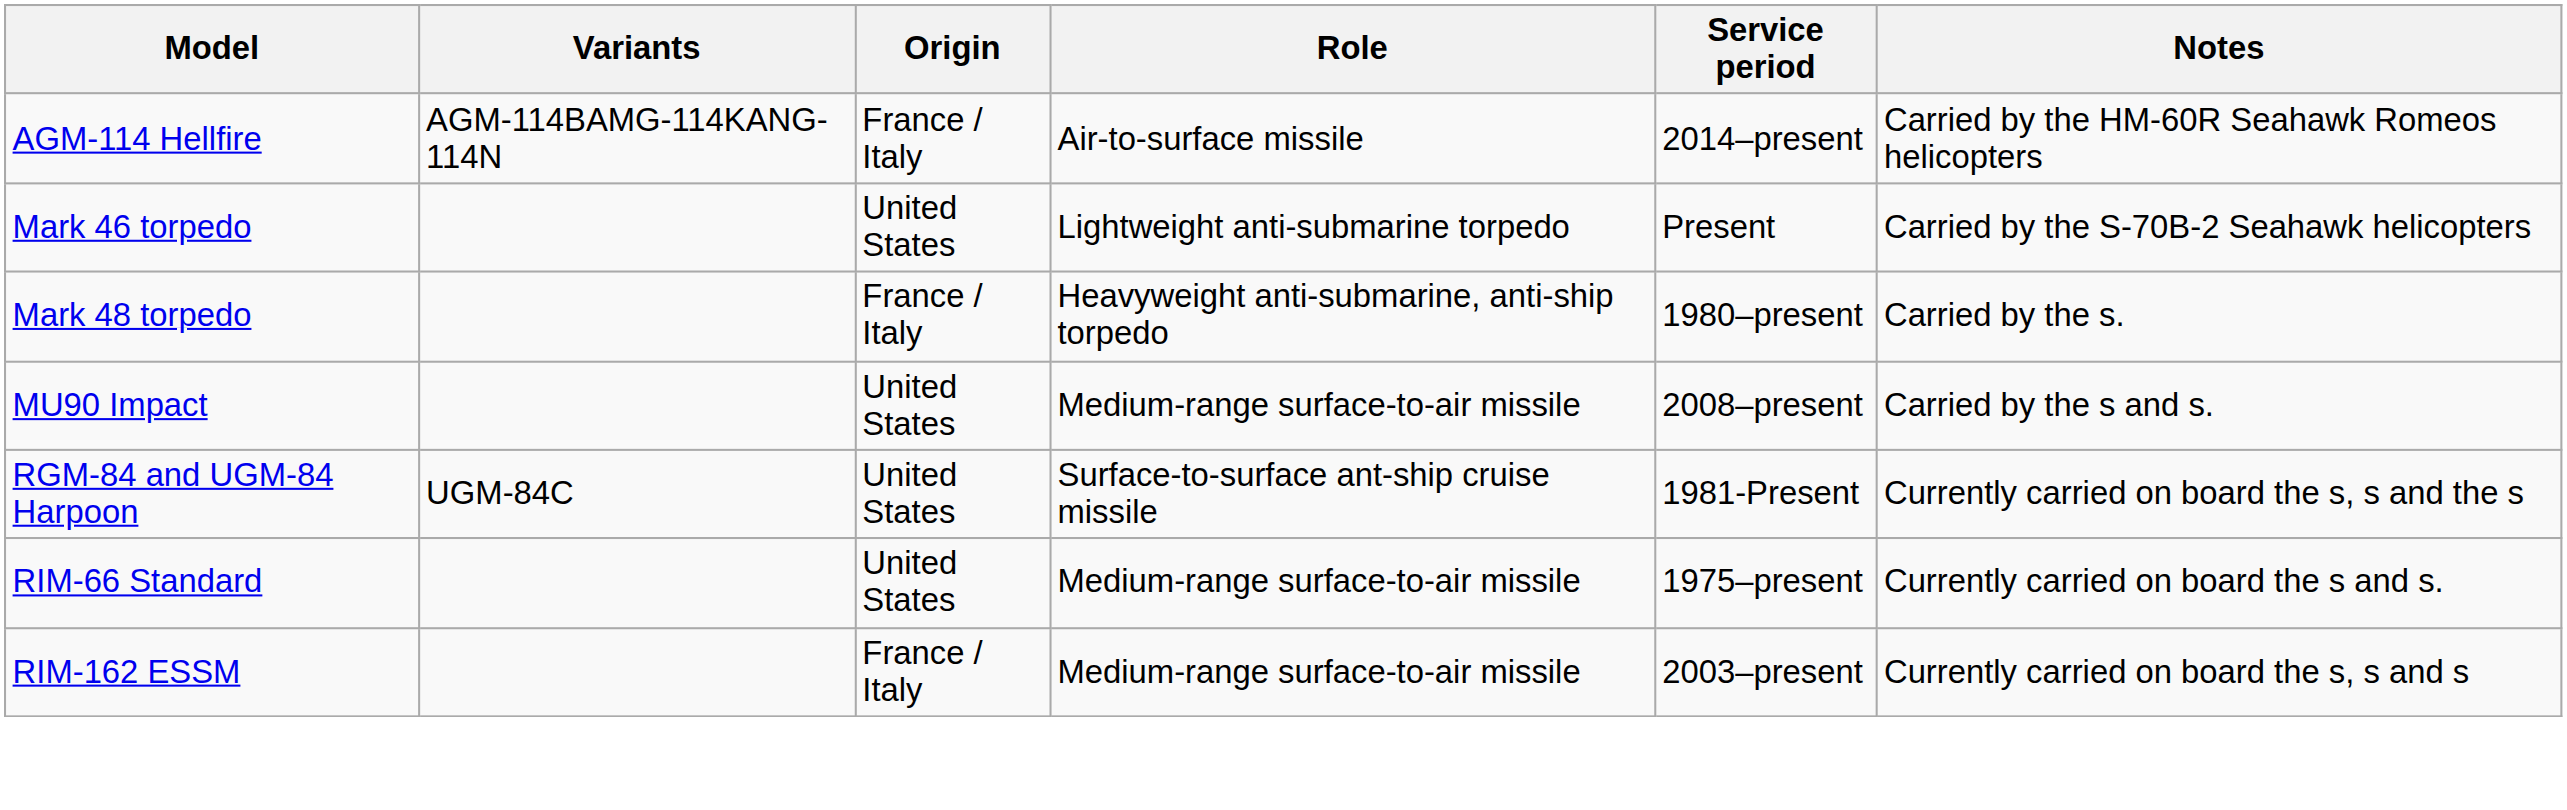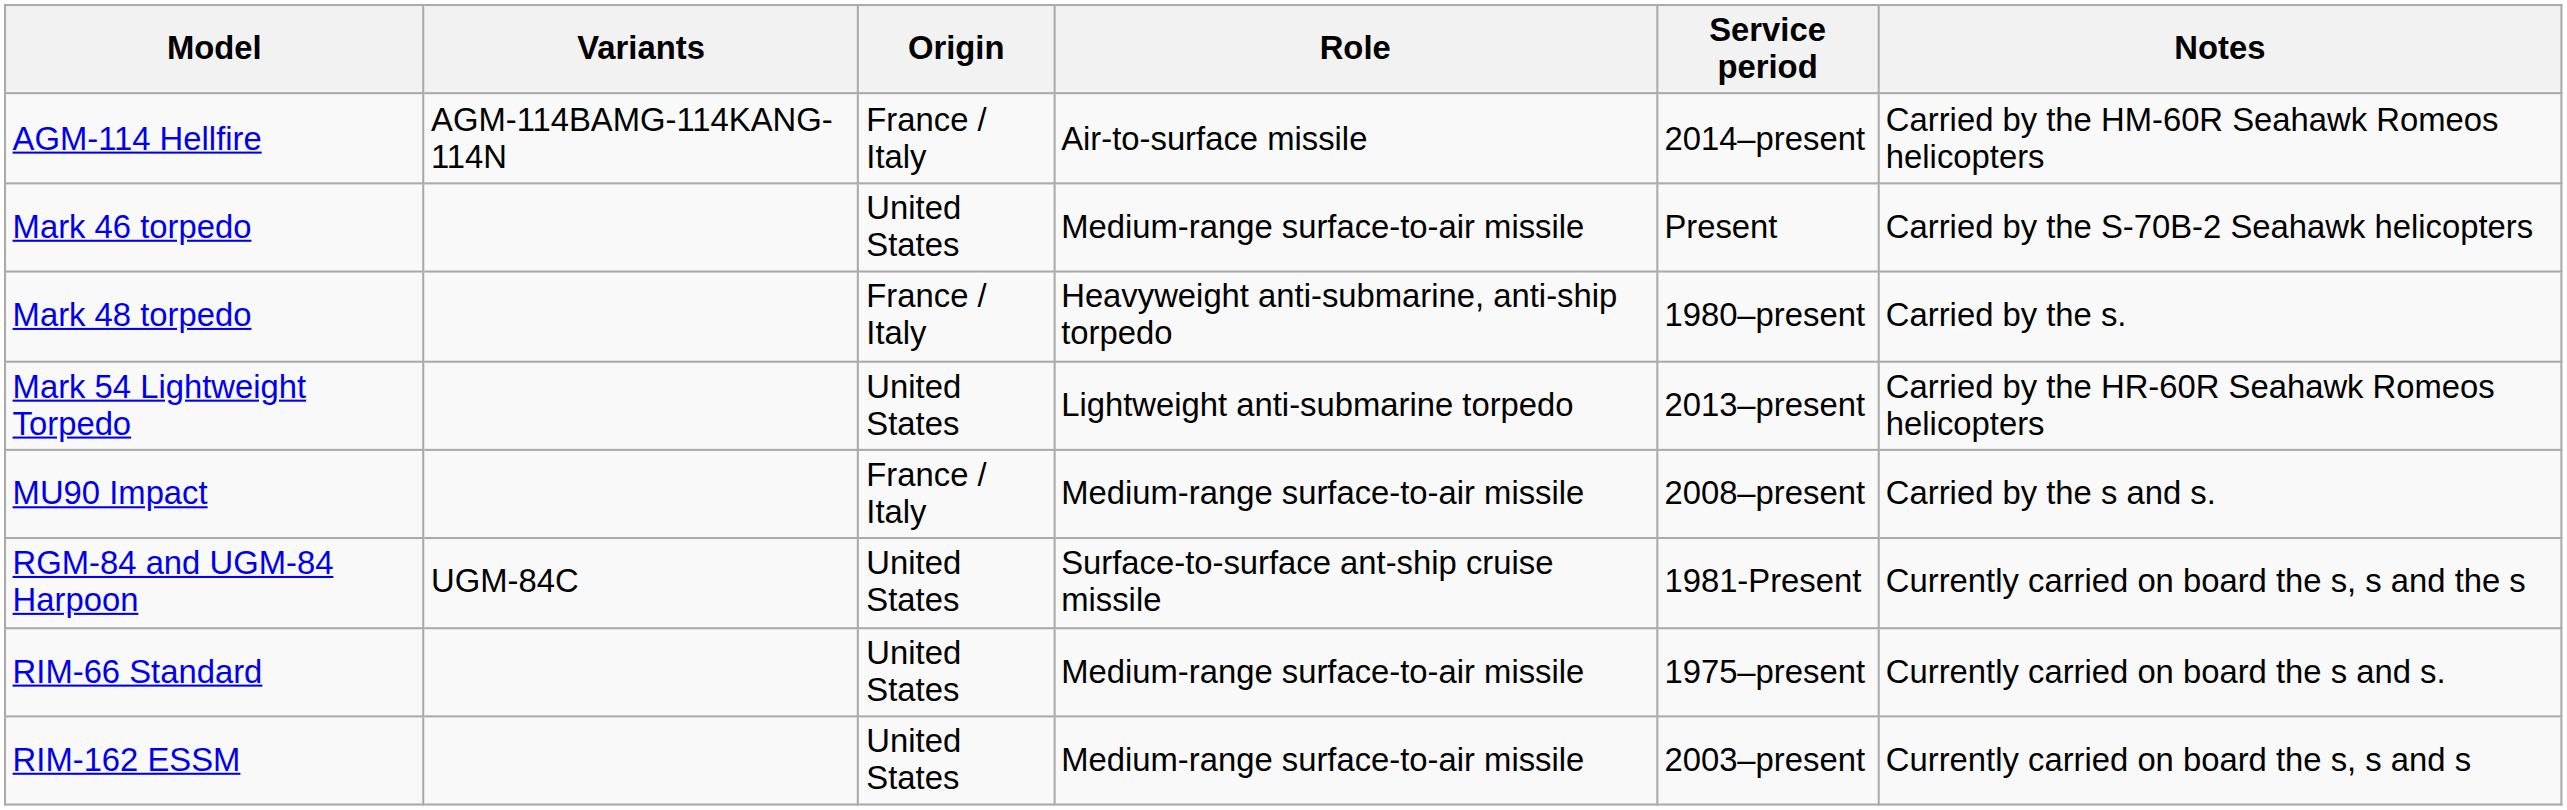 <table class="wikitable sortable">
 <tr>
 <th>Model</th>
 <th>Variants</th>
 <th>Origin</th>
 <th>Role</th>
 <th>Service period</th>
 <th>Notes</th>
 </tr>
 <tr>
 <td><a href='#'>AGM-114 Hellfire</a></td>
 <td>AGM-114BAMG-114KANG-114N</td>
 <td>France / Italy</td>
 <td>Air-to-surface missile</td>
 <td>2014–present</td>
 <td>Carried by the HM-60R Seahawk Romeos helicopters</td>
 </tr>
 <tr>
 <td><a href='#'>Mark 46 torpedo</a></td>
 <td></td>
 <td>United States</td>
-<td>Lightweight anti-submarine torpedo</td>
+<td>Medium-range surface-to-air missile</td>
 <td>Present</td>
 <td>Carried by the S-70B-2 Seahawk helicopters</td>
 </tr>
 <tr>
 <td><a href='#'>Mark 48 torpedo</a></td>
 <td></td>
 <td>France / Italy</td>
 <td>Heavyweight anti-submarine, anti-ship torpedo</td>
 <td>1980–present</td>
 <td>Carried by the s.</td>
 </tr>
 <tr>
+<td><a href='#'>Mark 54 Lightweight Torpedo</a></td>
+<td></td>
+<td>United States</td>
+<td>Lightweight anti-submarine torpedo</td>
+<td>2013–present</td>
+<td>Carried by the HR-60R Seahawk Romeos helicopters</td>
+</tr>
+<tr>
 <td><a href='#'>MU90 Impact</a></td>
 <td></td>
-<td>United States</td>
+<td>France / Italy</td>
 <td>Medium-range surface-to-air missile</td>
 <td>2008–present</td>
 <td>Carried by the s and s.</td>
 </tr>
 <tr>
 <td><a href='#'>RGM-84 and UGM-84 Harpoon</a></td>
 <td>UGM-84C</td>
 <td>United States</td>
 <td>Surface-to-surface ant-ship cruise missile</td>
 <td>1981-Present</td>
 <td>Currently carried on board the s, s and the s</td>
 </tr>
 <tr>
 <td><a href='#'>RIM-66 Standard</a></td>
 <td></td>
 <td>United States</td>
 <td>Medium-range surface-to-air missile</td>
 <td>1975–present</td>
 <td>Currently carried on board the s and s.</td>
 </tr>
 <tr>
 <td><a href='#'>RIM-162 ESSM</a></td>
 <td></td>
-<td>France / Italy</td>
+<td>United States</td>
 <td>Medium-range surface-to-air missile</td>
 <td>2003–present</td>
 <td>Currently carried on board the s, s and s</td>
 </tr>
 </table>
